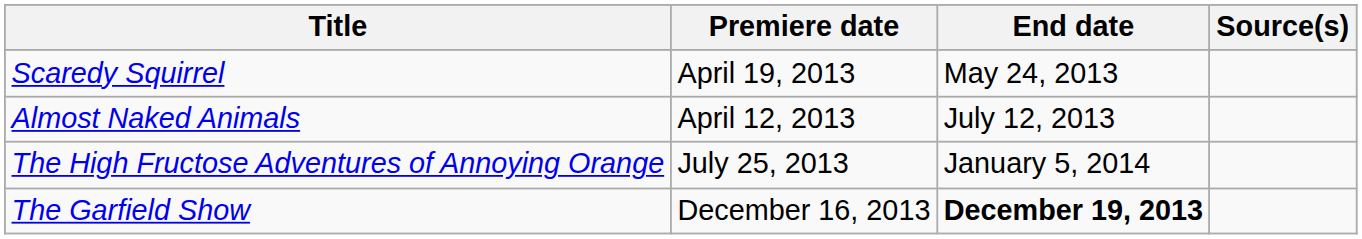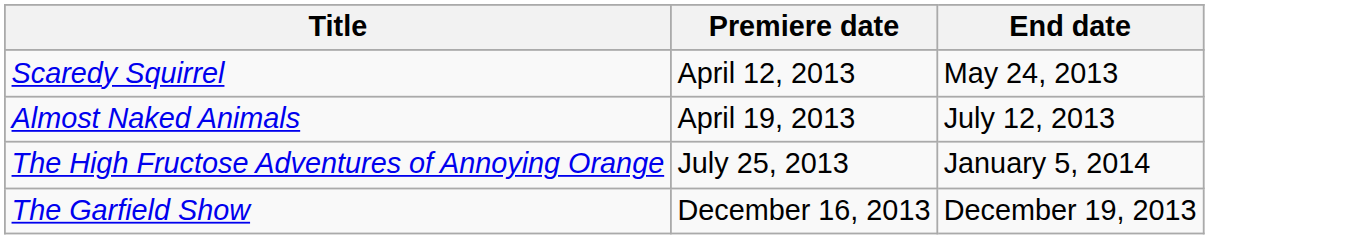 <table class="wikitable sortable">
 <tr>
 <th>Title</th>
 <th>Premiere date</th>
 <th>End date</th>
-<th>Source(s)</th>
 </tr>
 <tr>
 <td><em><a href='#'>Scaredy Squirrel</a></em></td>
-<td>April 19, 2013</td>
+<td>April 12, 2013</td>
 <td>May 24, 2013</td>
-<td></td>
 </tr>
 <tr>
 <td><em><a href='#'>Almost Naked Animals</a></em></td>
-<td>April 12, 2013</td>
+<td>April 19, 2013</td>
 <td>July 12, 2013</td>
-<td></td>
 </tr>
 <tr>
 <td><em><a href='#'>The High Fructose Adventures of Annoying Orange</a></em></td>
 <td>July 25, 2013</td>
 <td>January 5, 2014</td>
-<td></td>
 </tr>
 <tr>
 <td><em><a href='#'>The Garfield Show</a></em></td>
 <td>December 16, 2013</td>
-<td><strong>December 19, 2013</strong></td>
-<td></td>
+<td>December 19, 2013</td>
 </tr>
 </table>
